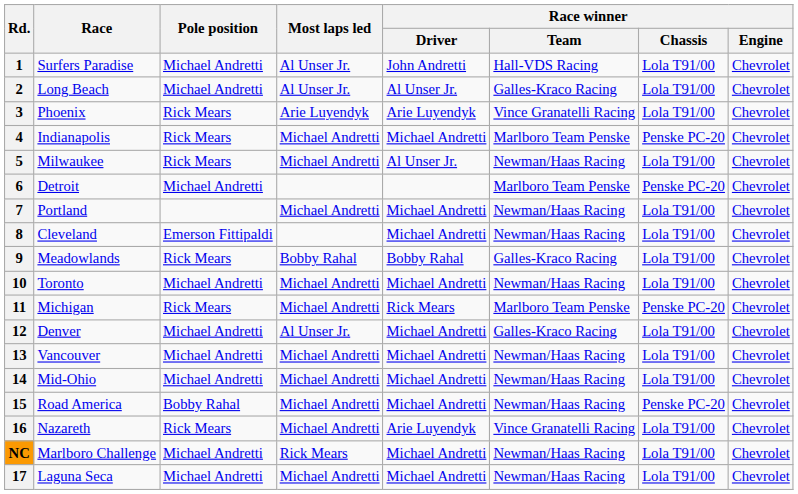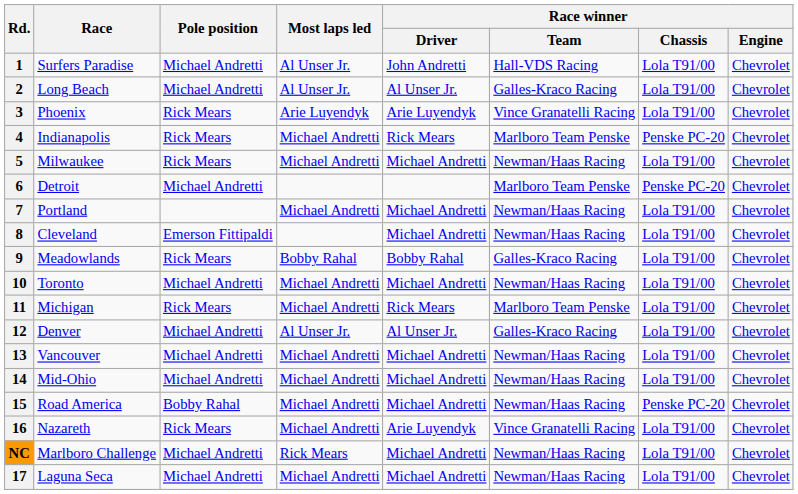 <table class="wikitable" style="font-size: 85%;">
 <tr>
 <th rowspan="2">Rd.</th>
 <th rowspan="2">Race</th>
 <th rowspan="2">Pole position</th>
 <th rowspan="2">Most laps led</th>
 <th colspan="4">Race winner</th>
 </tr>
 <tr>
 <th>Driver</th>
 <th>Team</th>
 <th>Chassis</th>
 <th>Engine</th>
 </tr>
 <tr>
 <th>1</th>
 <td><a href='#'>Surfers Paradise</a></td>
 <td> <a href='#'>Michael Andretti</a></td>
 <td> <a href='#'>Al Unser Jr.</a></td>
 <td> <a href='#'>John Andretti</a></td>
 <td><a href='#'>Hall-VDS Racing</a></td>
 <td><a href='#'>Lola T91/00</a></td>
 <td><a href='#'>Chevrolet</a></td>
 </tr>
 <tr>
 <th>2</th>
 <td><a href='#'>Long Beach</a></td>
 <td> <a href='#'>Michael Andretti</a></td>
 <td> <a href='#'>Al Unser Jr.</a></td>
 <td> <a href='#'>Al Unser Jr.</a></td>
 <td><a href='#'>Galles-Kraco Racing</a></td>
 <td><a href='#'>Lola T91/00</a></td>
 <td><a href='#'>Chevrolet</a></td>
 </tr>
 <tr>
 <th>3</th>
 <td><a href='#'>Phoenix</a></td>
 <td> <a href='#'>Rick Mears</a></td>
 <td> <a href='#'>Arie Luyendyk</a></td>
 <td> <a href='#'>Arie Luyendyk</a></td>
 <td><a href='#'>Vince Granatelli Racing</a></td>
 <td><a href='#'>Lola T91/00</a></td>
 <td><a href='#'>Chevrolet</a></td>
 </tr>
 <tr>
 <th>4</th>
 <td><a href='#'>Indianapolis</a></td>
 <td> <a href='#'>Rick Mears</a></td>
 <td> <a href='#'>Michael Andretti</a></td>
-<td> <a href='#'>Michael Andretti</a></td>
+<td> <a href='#'>Rick Mears</a></td>
 <td><a href='#'>Marlboro Team Penske</a></td>
 <td><a href='#'>Penske PC-20</a></td>
 <td><a href='#'>Chevrolet</a></td>
 </tr>
 <tr>
 <th>5</th>
 <td><a href='#'>Milwaukee</a></td>
 <td> <a href='#'>Rick Mears</a></td>
 <td> <a href='#'>Michael Andretti</a></td>
-<td> <a href='#'>Al Unser Jr.</a></td>
+<td> <a href='#'>Michael Andretti</a></td>
 <td><a href='#'>Newman/Haas Racing</a></td>
 <td><a href='#'>Lola T91/00</a></td>
 <td><a href='#'>Chevrolet</a></td>
 </tr>
 <tr>
 <th>6</th>
 <td><a href='#'>Detroit</a></td>
 <td> <a href='#'>Michael Andretti</a></td>
 <td></td>
 <td></td>
 <td><a href='#'>Marlboro Team Penske</a></td>
 <td><a href='#'>Penske PC-20</a></td>
 <td><a href='#'>Chevrolet</a></td>
 </tr>
 <tr>
 <th>7</th>
 <td><a href='#'>Portland</a></td>
 <td></td>
 <td> <a href='#'>Michael Andretti</a></td>
 <td> <a href='#'>Michael Andretti</a></td>
 <td><a href='#'>Newman/Haas Racing</a></td>
 <td><a href='#'>Lola T91/00</a></td>
 <td><a href='#'>Chevrolet</a></td>
 </tr>
 <tr>
 <th>8</th>
 <td><a href='#'>Cleveland</a></td>
 <td> <a href='#'>Emerson Fittipaldi</a></td>
 <td></td>
 <td> <a href='#'>Michael Andretti</a></td>
 <td><a href='#'>Newman/Haas Racing</a></td>
 <td><a href='#'>Lola T91/00</a></td>
 <td><a href='#'>Chevrolet</a></td>
 </tr>
 <tr>
 <th>9</th>
 <td><a href='#'>Meadowlands</a></td>
 <td> <a href='#'>Rick Mears</a></td>
 <td> <a href='#'>Bobby Rahal</a></td>
 <td> <a href='#'>Bobby Rahal</a></td>
 <td><a href='#'>Galles-Kraco Racing</a></td>
 <td><a href='#'>Lola T91/00</a></td>
 <td><a href='#'>Chevrolet</a></td>
 </tr>
 <tr>
 <th>10</th>
 <td><a href='#'>Toronto</a></td>
 <td> <a href='#'>Michael Andretti</a></td>
 <td> <a href='#'>Michael Andretti</a></td>
 <td> <a href='#'>Michael Andretti</a></td>
 <td><a href='#'>Newman/Haas Racing</a></td>
 <td><a href='#'>Lola T91/00</a></td>
 <td><a href='#'>Chevrolet</a></td>
 </tr>
 <tr>
 <th>11</th>
 <td><a href='#'>Michigan</a></td>
 <td> <a href='#'>Rick Mears</a></td>
 <td> <a href='#'>Michael Andretti</a></td>
 <td> <a href='#'>Rick Mears</a></td>
 <td><a href='#'>Marlboro Team Penske</a></td>
-<td><a href='#'>Penske PC-20</a></td>
+<td><a href='#'>Lola T91/00</a></td>
 <td><a href='#'>Chevrolet</a></td>
 </tr>
 <tr>
 <th>12</th>
 <td><a href='#'>Denver</a></td>
 <td> <a href='#'>Michael Andretti</a></td>
 <td> <a href='#'>Al Unser Jr.</a></td>
-<td> <a href='#'>Michael Andretti</a></td>
+<td> <a href='#'>Al Unser Jr.</a></td>
 <td><a href='#'>Galles-Kraco Racing</a></td>
 <td><a href='#'>Lola T91/00</a></td>
 <td><a href='#'>Chevrolet</a></td>
 </tr>
 <tr>
 <th>13</th>
 <td><a href='#'>Vancouver</a></td>
 <td> <a href='#'>Michael Andretti</a></td>
 <td> <a href='#'>Michael Andretti</a></td>
 <td> <a href='#'>Michael Andretti</a></td>
 <td><a href='#'>Newman/Haas Racing</a></td>
 <td><a href='#'>Lola T91/00</a></td>
 <td><a href='#'>Chevrolet</a></td>
 </tr>
 <tr>
 <th>14</th>
 <td><a href='#'>Mid-Ohio</a></td>
 <td> <a href='#'>Michael Andretti</a></td>
 <td> <a href='#'>Michael Andretti</a></td>
 <td> <a href='#'>Michael Andretti</a></td>
 <td><a href='#'>Newman/Haas Racing</a></td>
 <td><a href='#'>Lola T91/00</a></td>
 <td><a href='#'>Chevrolet</a></td>
 </tr>
 <tr>
 <th>15</th>
 <td><a href='#'>Road America</a></td>
 <td> <a href='#'>Bobby Rahal</a></td>
 <td> <a href='#'>Michael Andretti</a></td>
 <td> <a href='#'>Michael Andretti</a></td>
 <td><a href='#'>Newman/Haas Racing</a></td>
 <td><a href='#'>Penske PC-20</a></td>
 <td><a href='#'>Chevrolet</a></td>
 </tr>
 <tr>
 <th>16</th>
 <td><a href='#'>Nazareth</a></td>
 <td> <a href='#'>Rick Mears</a></td>
 <td> <a href='#'>Michael Andretti</a></td>
 <td> <a href='#'>Arie Luyendyk</a></td>
 <td><a href='#'>Vince Granatelli Racing</a></td>
 <td><a href='#'>Lola T91/00</a></td>
 <td><a href='#'>Chevrolet</a></td>
 </tr>
 <tr>
 <th style="background:#fb9902; text-align:center;"><strong>NC</strong></th>
 <td><a href='#'>Marlboro Challenge</a></td>
 <td> <a href='#'>Michael Andretti</a></td>
 <td> <a href='#'>Rick Mears</a></td>
 <td> <a href='#'>Michael Andretti</a></td>
 <td><a href='#'>Newman/Haas Racing</a></td>
 <td><a href='#'>Lola T91/00</a></td>
 <td><a href='#'>Chevrolet</a></td>
 </tr>
 <tr>
 <th>17</th>
 <td><a href='#'>Laguna Seca</a></td>
 <td> <a href='#'>Michael Andretti</a></td>
 <td> <a href='#'>Michael Andretti</a></td>
 <td> <a href='#'>Michael Andretti</a></td>
 <td><a href='#'>Newman/Haas Racing</a></td>
 <td><a href='#'>Lola T91/00</a></td>
 <td><a href='#'>Chevrolet</a></td>
 </tr>
 </table>
